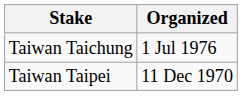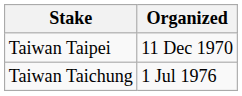 <table class="wikitable">
 <tr>
 <th>Stake</th>
 <th>Organized</th>
 </tr>
 <tr>
+<td>Taiwan Taipei</td>
+<td>11 Dec 1970</td>
+</tr>
+<tr>
 <td>Taiwan Taichung</td>
 <td>1 Jul 1976</td>
 </tr>
-<tr>
-<td>Taiwan Taipei</td>
-<td>11 Dec 1970</td>
-</tr>
 </table>
